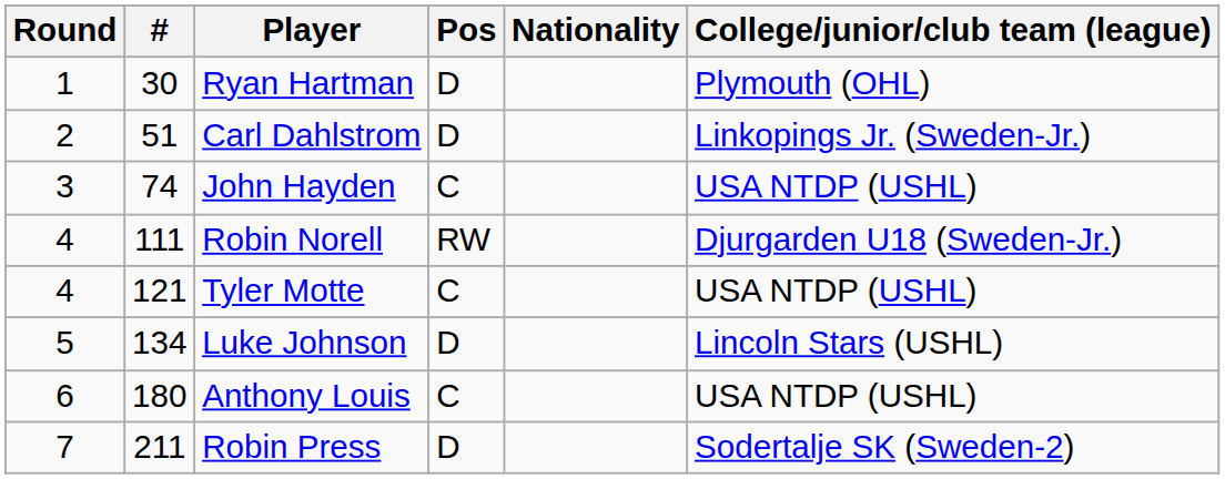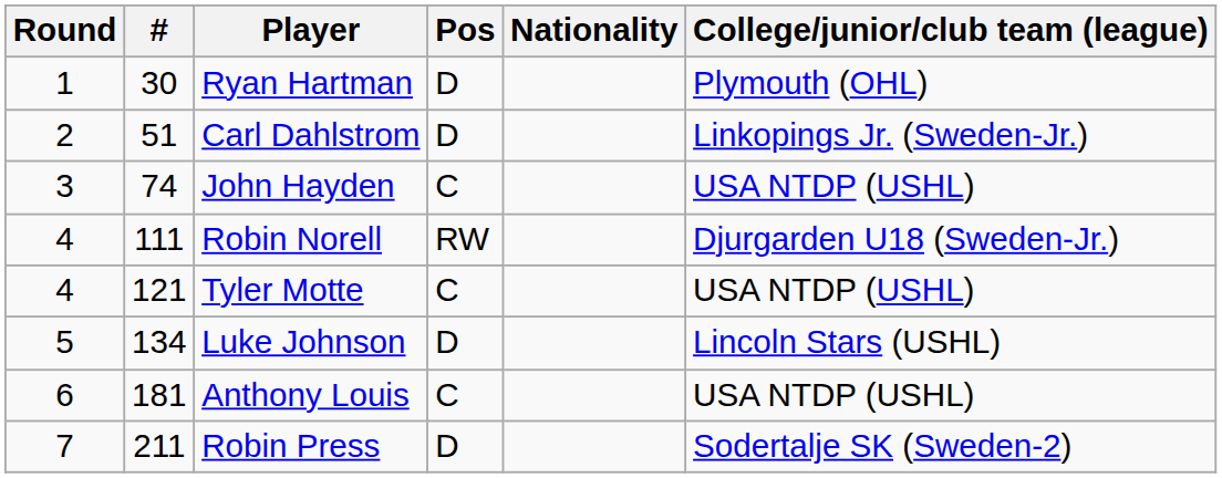 <table class="wikitable">
 <tr>
 <th>Round</th>
 <th>#</th>
 <th>Player</th>
 <th>Pos</th>
 <th>Nationality</th>
 <th>College/junior/club team (league)</th>
 </tr>
 <tr>
 <td style="text-align:center">1</td>
 <td style="text-align:center">30</td>
 <td><a href='#'>Ryan Hartman</a></td>
 <td>D</td>
 <td></td>
 <td><a href='#'>Plymouth</a> (<a href='#'>OHL</a>)</td>
 </tr>
 <tr>
 <td style="text-align:center">2</td>
 <td style="text-align:center">51</td>
 <td><a href='#'>Carl Dahlstrom</a></td>
 <td>D</td>
 <td></td>
 <td><a href='#'>Linkopings Jr.</a> (<a href='#'>Sweden-Jr.</a>)</td>
 </tr>
 <tr>
 <td style="text-align:center">3</td>
 <td style="text-align:center">74</td>
 <td><a href='#'>John Hayden</a></td>
 <td>C</td>
 <td></td>
 <td><a href='#'>USA NTDP</a> (<a href='#'>USHL</a>)</td>
 </tr>
 <tr>
 <td style="text-align:center">4</td>
 <td style="text-align:center">111</td>
 <td><a href='#'>Robin Norell</a></td>
 <td>RW</td>
 <td></td>
 <td><a href='#'>Djurgarden U18</a> (<a href='#'>Sweden-Jr.</a>)</td>
 </tr>
 <tr>
 <td style="text-align:center">4</td>
 <td style="text-align:center">121</td>
 <td><a href='#'>Tyler Motte</a></td>
 <td>C</td>
 <td></td>
 <td>USA NTDP (<a href='#'>USHL</a>)</td>
 </tr>
 <tr>
 <td style="text-align:center">5</td>
 <td style="text-align:center">134</td>
 <td><a href='#'>Luke Johnson</a></td>
 <td>D</td>
 <td></td>
 <td><a href='#'>Lincoln Stars</a> (USHL)</td>
 </tr>
 <tr>
 <td style="text-align:center">6</td>
-<td style="text-align:center">180</td>
+<td style="text-align:center">181</td>
 <td><a href='#'>Anthony Louis</a></td>
 <td>C</td>
 <td></td>
 <td>USA NTDP (USHL)</td>
 </tr>
 <tr>
 <td style="text-align:center">7</td>
 <td style="text-align:center">211</td>
 <td><a href='#'>Robin Press</a></td>
 <td>D</td>
 <td></td>
 <td><a href='#'>Sodertalje SK</a> (<a href='#'>Sweden-2</a>)</td>
 </tr>
 </table>
